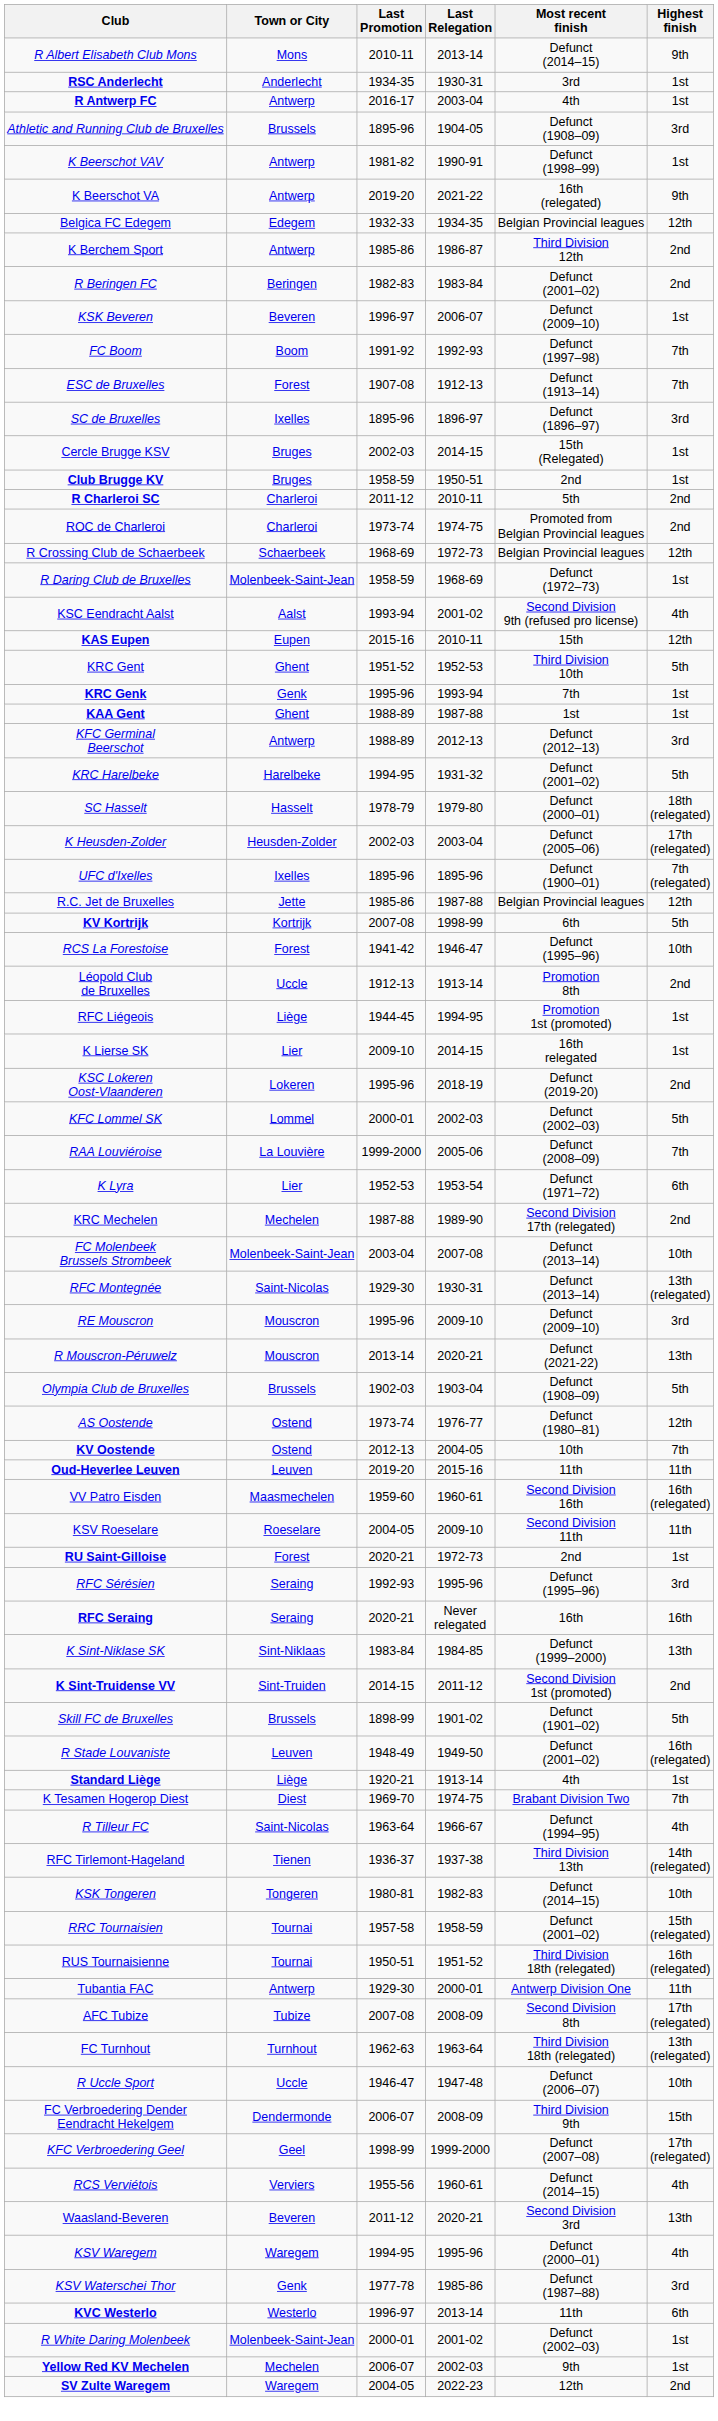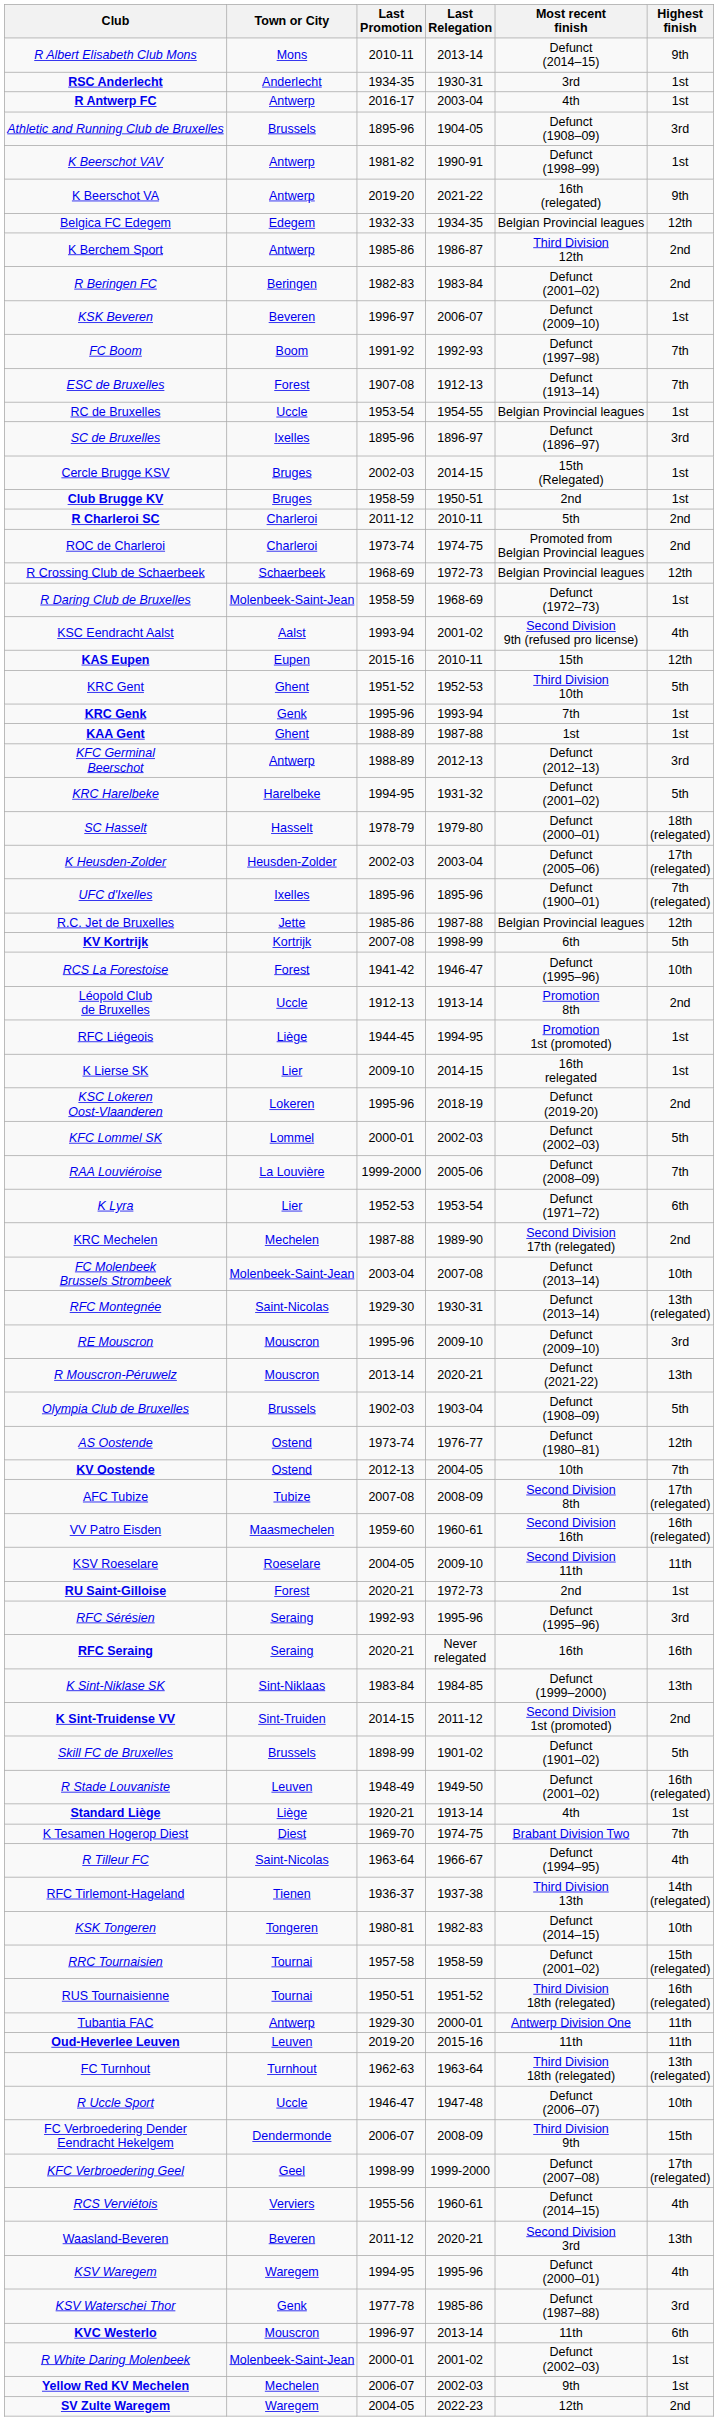 <table class="wikitable sortable" style="text-align:center">
 <tr>
 <th>Club</th>
 <th>Town or City</th>
 <th>Last<br>Promotion</th>
 <th>Last<br>Relegation</th>
 <th>Most recent<br>finish</th>
 <th>Highest<br>finish</th>
 </tr>
 <tr>
 <td><em><a href='#'>R Albert Elisabeth Club Mons</a></em></td>
 <td><a href='#'>Mons</a></td>
 <td>2010-11</td>
 <td>2013-14</td>
 <td>Defunct <br> (2014–15)</td>
 <td>9th</td>
 </tr>
 <tr>
 <td><strong><a href='#'>RSC Anderlecht</a></strong></td>
 <td><a href='#'>Anderlecht</a></td>
 <td>1934-35</td>
 <td>1930-31</td>
 <td>3rd</td>
 <td>1st</td>
 </tr>
 <tr>
 <td><strong><a href='#'>R Antwerp FC</a></strong></td>
 <td><a href='#'>Antwerp</a></td>
 <td>2016-17</td>
 <td>2003-04</td>
 <td>4th</td>
 <td>1st</td>
 </tr>
 <tr>
 <td><em><a href='#'>Athletic and Running Club de Bruxelles</a></em></td>
 <td><a href='#'>Brussels</a></td>
 <td>1895-96</td>
 <td>1904-05</td>
 <td>Defunct <br> (1908–09)</td>
 <td>3rd</td>
 </tr>
 <tr>
 <td><em><a href='#'>K Beerschot VAV</a></em></td>
 <td><a href='#'>Antwerp</a></td>
 <td>1981-82</td>
 <td>1990-91</td>
 <td>Defunct <br> (1998–99)</td>
 <td>1st</td>
 </tr>
 <tr>
 <td><a href='#'>K Beerschot VA</a></td>
 <td><a href='#'>Antwerp</a></td>
 <td>2019-20</td>
 <td>2021-22</td>
 <td>16th <br> (relegated)</td>
 <td>9th</td>
 </tr>
 <tr>
 <td><a href='#'>Belgica FC Edegem</a></td>
 <td><a href='#'>Edegem</a></td>
 <td>1932-33</td>
 <td>1934-35</td>
 <td>Belgian Provincial leagues</td>
 <td>12th</td>
 </tr>
 <tr>
 <td><a href='#'>K Berchem Sport</a></td>
 <td><a href='#'>Antwerp</a></td>
 <td>1985-86</td>
 <td>1986-87</td>
 <td><a href='#'>Third Division</a> <br> 12th</td>
 <td>2nd</td>
 </tr>
 <tr>
 <td><em><a href='#'>R Beringen FC</a></em></td>
 <td><a href='#'>Beringen</a></td>
 <td>1982-83</td>
 <td>1983-84</td>
 <td>Defunct <br> (2001–02)</td>
 <td>2nd</td>
 </tr>
 <tr>
 <td><em><a href='#'>KSK Beveren</a></em></td>
 <td><a href='#'>Beveren</a></td>
 <td>1996-97</td>
 <td>2006-07</td>
 <td>Defunct <br> (2009–10)</td>
 <td>1st</td>
 </tr>
 <tr>
 <td><em><a href='#'>FC Boom</a></em></td>
 <td><a href='#'>Boom</a></td>
 <td>1991-92</td>
 <td>1992-93</td>
 <td>Defunct <br> (1997–98)</td>
 <td>7th</td>
 </tr>
 <tr>
 <td><em><a href='#'>ESC de Bruxelles</a></em></td>
 <td><a href='#'>Forest</a></td>
 <td>1907-08</td>
 <td>1912-13</td>
 <td>Defunct <br> (1913–14)</td>
 <td>7th</td>
+</tr>
+<tr>
+<td><a href='#'>RC de Bruxelles</a></td>
+<td><a href='#'>Uccle</a></td>
+<td>1953-54</td>
+<td>1954-55</td>
+<td>Belgian Provincial leagues</td>
+<td>1st</td>
 </tr>
 <tr>
 <td><em><a href='#'>SC de Bruxelles</a></em></td>
 <td><a href='#'>Ixelles</a></td>
 <td>1895-96</td>
 <td>1896-97</td>
 <td>Defunct <br> (1896–97)</td>
 <td>3rd</td>
 </tr>
 <tr>
 <td><a href='#'>Cercle Brugge KSV</a></td>
 <td><a href='#'>Bruges</a></td>
 <td>2002-03</td>
 <td>2014-15</td>
 <td>15th <br> (Relegated)</td>
 <td>1st</td>
 </tr>
 <tr>
 <td><strong><a href='#'>Club Brugge KV</a></strong></td>
 <td><a href='#'>Bruges</a></td>
 <td>1958-59</td>
 <td>1950-51</td>
 <td>2nd</td>
 <td>1st</td>
 </tr>
 <tr>
 <td><strong><a href='#'>R Charleroi SC</a></strong></td>
 <td><a href='#'>Charleroi</a></td>
 <td>2011-12</td>
 <td>2010-11</td>
 <td>5th</td>
 <td>2nd</td>
 </tr>
 <tr>
 <td><a href='#'>ROC de Charleroi</a></td>
 <td><a href='#'>Charleroi</a></td>
 <td>1973-74</td>
 <td>1974-75</td>
 <td>Promoted from <br> Belgian Provincial leagues</td>
 <td>2nd</td>
 </tr>
 <tr>
 <td><a href='#'>R Crossing Club de Schaerbeek</a></td>
 <td><a href='#'>Schaerbeek</a></td>
 <td>1968-69</td>
 <td>1972-73</td>
 <td>Belgian Provincial leagues</td>
 <td>12th</td>
 </tr>
 <tr>
 <td><em><a href='#'>R Daring Club de Bruxelles</a></em></td>
 <td><a href='#'>Molenbeek-Saint-Jean</a></td>
 <td>1958-59</td>
 <td>1968-69</td>
 <td>Defunct <br> (1972–73)</td>
 <td>1st</td>
 </tr>
 <tr>
 <td><a href='#'>KSC Eendracht Aalst</a></td>
 <td><a href='#'>Aalst</a></td>
 <td>1993-94</td>
 <td>2001-02</td>
 <td><a href='#'>Second Division</a> <br> 9th (refused pro license)</td>
 <td>4th</td>
 </tr>
 <tr>
 <td><strong><a href='#'>KAS Eupen</a></strong></td>
 <td><a href='#'>Eupen</a></td>
 <td>2015-16</td>
 <td>2010-11</td>
 <td>15th</td>
 <td>12th</td>
 </tr>
 <tr>
 <td><a href='#'>KRC Gent</a></td>
 <td><a href='#'>Ghent</a></td>
 <td>1951-52</td>
 <td>1952-53</td>
 <td><a href='#'>Third Division</a> <br> 10th</td>
 <td>5th</td>
 </tr>
 <tr>
 <td><strong><a href='#'>KRC Genk</a></strong></td>
 <td><a href='#'>Genk</a></td>
 <td>1995-96</td>
 <td>1993-94</td>
 <td>7th</td>
 <td>1st</td>
 </tr>
 <tr>
 <td><strong><a href='#'>KAA Gent</a></strong></td>
 <td><a href='#'>Ghent</a></td>
 <td>1988-89</td>
 <td>1987-88</td>
 <td>1st</td>
 <td>1st</td>
 </tr>
 <tr>
 <td><em><a href='#'>KFC Germinal <br> Beerschot</a></em></td>
 <td><a href='#'>Antwerp</a></td>
 <td>1988-89</td>
 <td>2012-13</td>
 <td>Defunct <br> (2012–13)</td>
 <td>3rd</td>
 </tr>
 <tr>
 <td><em><a href='#'>KRC Harelbeke</a></em></td>
 <td><a href='#'>Harelbeke</a></td>
 <td>1994-95</td>
 <td>1931-32</td>
 <td>Defunct <br> (2001–02)</td>
 <td>5th</td>
 </tr>
 <tr>
 <td><em><a href='#'>SC Hasselt</a></em></td>
 <td><a href='#'>Hasselt</a></td>
 <td>1978-79</td>
 <td>1979-80</td>
 <td>Defunct <br> (2000–01)</td>
 <td>18th <br> (relegated)</td>
 </tr>
 <tr>
 <td><em><a href='#'>K Heusden-Zolder</a></em></td>
 <td><a href='#'>Heusden-Zolder</a></td>
 <td>2002-03</td>
 <td>2003-04</td>
 <td>Defunct <br> (2005–06)</td>
 <td>17th <br> (relegated)</td>
 </tr>
 <tr>
 <td><em><a href='#'>UFC d'Ixelles</a></em></td>
 <td><a href='#'>Ixelles</a></td>
 <td>1895-96</td>
 <td>1895-96</td>
 <td>Defunct <br> (1900–01)</td>
 <td>7th <br> (relegated)</td>
 </tr>
 <tr>
 <td><a href='#'>R.C. Jet de Bruxelles</a></td>
 <td><a href='#'>Jette</a></td>
 <td>1985-86</td>
 <td>1987-88</td>
 <td>Belgian Provincial leagues</td>
 <td>12th</td>
 </tr>
 <tr>
 <td><strong><a href='#'>KV Kortrijk</a></strong></td>
 <td><a href='#'>Kortrijk</a></td>
 <td>2007-08</td>
 <td>1998-99</td>
 <td>6th</td>
 <td>5th</td>
 </tr>
 <tr>
 <td><em><a href='#'>RCS La Forestoise</a></em></td>
 <td><a href='#'>Forest</a></td>
 <td>1941-42</td>
 <td>1946-47</td>
 <td>Defunct <br> (1995–96)</td>
 <td>10th</td>
 </tr>
 <tr>
 <td><a href='#'>Léopold Club <br> de Bruxelles</a></td>
 <td><a href='#'>Uccle</a></td>
 <td>1912-13</td>
 <td>1913-14</td>
 <td><a href='#'>Promotion</a> <br> 8th</td>
 <td>2nd</td>
 </tr>
 <tr>
 <td><a href='#'>RFC Liégeois</a></td>
 <td><a href='#'>Liège</a></td>
 <td>1944-45</td>
 <td>1994-95</td>
 <td><a href='#'>Promotion</a> <br> 1st (promoted)</td>
 <td>1st</td>
 </tr>
 <tr>
 <td><a href='#'>K Lierse SK</a></td>
 <td><a href='#'>Lier</a></td>
 <td>2009-10</td>
 <td>2014-15</td>
 <td>16th <br> relegated</td>
 <td>1st</td>
 </tr>
 <tr>
 <td><em><a href='#'>KSC Lokeren <br> Oost-Vlaanderen</a></em></td>
 <td><a href='#'>Lokeren</a></td>
 <td>1995-96</td>
 <td>2018-19</td>
 <td>Defunct <br> (2019-20)</td>
 <td>2nd</td>
 </tr>
 <tr>
 <td><em><a href='#'>KFC Lommel SK</a></em></td>
 <td><a href='#'>Lommel</a></td>
 <td>2000-01</td>
 <td>2002-03</td>
 <td>Defunct <br> (2002–03)</td>
 <td>5th</td>
 </tr>
 <tr>
 <td><em><a href='#'>RAA Louviéroise</a></em></td>
 <td><a href='#'>La Louvière</a></td>
 <td>1999-2000</td>
 <td>2005-06</td>
 <td>Defunct <br> (2008–09)</td>
 <td>7th</td>
 </tr>
 <tr>
 <td><em><a href='#'>K Lyra</a></em></td>
 <td><a href='#'>Lier</a></td>
 <td>1952-53</td>
 <td>1953-54</td>
 <td>Defunct <br> (1971–72)</td>
 <td>6th</td>
 </tr>
 <tr>
 <td><a href='#'>KRC Mechelen</a></td>
 <td><a href='#'>Mechelen</a></td>
 <td>1987-88</td>
 <td>1989-90</td>
 <td><a href='#'>Second Division</a> <br> 17th (relegated)</td>
 <td>2nd</td>
 </tr>
 <tr>
 <td><em><a href='#'>FC Molenbeek <br> Brussels Strombeek</a></em></td>
 <td><a href='#'>Molenbeek-Saint-Jean</a></td>
 <td>2003-04</td>
 <td>2007-08</td>
 <td>Defunct <br> (2013–14)</td>
 <td>10th</td>
 </tr>
 <tr>
 <td><em><a href='#'>RFC Montegnée</a></em></td>
 <td><a href='#'>Saint-Nicolas</a></td>
 <td>1929-30</td>
 <td>1930-31</td>
 <td>Defunct <br> (2013–14)</td>
 <td>13th <br> (relegated)</td>
 </tr>
 <tr>
 <td><em><a href='#'>RE Mouscron</a></em></td>
 <td><a href='#'>Mouscron</a></td>
 <td>1995-96</td>
 <td>2009-10</td>
 <td>Defunct <br> (2009–10)</td>
 <td>3rd</td>
 </tr>
 <tr>
 <td><em><a href='#'>R Mouscron-Péruwelz</a></em></td>
 <td><a href='#'>Mouscron</a></td>
 <td>2013-14</td>
 <td>2020-21</td>
 <td>Defunct <br> (2021-22)</td>
 <td>13th</td>
 </tr>
 <tr>
 <td><em><a href='#'>Olympia Club de Bruxelles</a></em></td>
 <td><a href='#'>Brussels</a></td>
 <td>1902-03</td>
 <td>1903-04</td>
 <td>Defunct <br> (1908–09)</td>
 <td>5th</td>
 </tr>
 <tr>
 <td><em><a href='#'>AS Oostende</a></em></td>
 <td><a href='#'>Ostend</a></td>
 <td>1973-74</td>
 <td>1976-77</td>
 <td>Defunct <br> (1980–81)</td>
 <td>12th</td>
 </tr>
 <tr>
 <td><strong><a href='#'>KV Oostende</a></strong></td>
 <td><a href='#'>Ostend</a></td>
 <td>2012-13</td>
 <td>2004-05</td>
 <td>10th</td>
 <td>7th</td>
 </tr>
 <tr>
-<td><strong><a href='#'>Oud-Heverlee Leuven</a></strong></td>
-<td><a href='#'>Leuven</a></td>
-<td>2019-20</td>
-<td>2015-16</td>
-<td>11th</td>
-<td>11th</td>
+<td><a href='#'>AFC Tubize</a></td>
+<td><a href='#'>Tubize</a></td>
+<td>2007-08</td>
+<td>2008-09</td>
+<td><a href='#'>Second Division</a> <br> 8th</td>
+<td>17th <br> (relegated)</td>
 </tr>
 <tr>
 <td><a href='#'>VV Patro Eisden</a></td>
 <td><a href='#'>Maasmechelen</a></td>
 <td>1959-60</td>
 <td>1960-61</td>
 <td><a href='#'>Second Division</a> <br> 16th</td>
 <td>16th <br> (relegated)</td>
 </tr>
 <tr>
 <td><a href='#'>KSV Roeselare</a></td>
 <td><a href='#'>Roeselare</a></td>
 <td>2004-05</td>
 <td>2009-10</td>
 <td><a href='#'>Second Division</a> <br> 11th</td>
 <td>11th</td>
 </tr>
 <tr>
 <td><strong><a href='#'>RU Saint-Gilloise</a></strong></td>
 <td><a href='#'>Forest</a></td>
 <td>2020-21</td>
 <td>1972-73</td>
 <td>2nd</td>
 <td>1st</td>
 </tr>
 <tr>
 <td><em><a href='#'>RFC Sérésien</a></em></td>
 <td><a href='#'>Seraing</a></td>
 <td>1992-93</td>
 <td>1995-96</td>
 <td>Defunct <br> (1995–96)</td>
 <td>3rd</td>
 </tr>
 <tr>
 <td><strong><a href='#'>RFC Seraing</a></strong></td>
 <td><a href='#'>Seraing</a></td>
 <td>2020-21</td>
 <td>Never <br> relegated</td>
 <td>16th</td>
 <td>16th</td>
 </tr>
 <tr>
 <td><em><a href='#'>K Sint-Niklase SK</a></em></td>
 <td><a href='#'>Sint-Niklaas</a></td>
 <td>1983-84</td>
 <td>1984-85</td>
 <td>Defunct <br> (1999–2000)</td>
 <td>13th</td>
 </tr>
 <tr>
 <td><strong><a href='#'>K Sint-Truidense VV</a></strong></td>
 <td><a href='#'>Sint-Truiden</a></td>
 <td>2014-15</td>
 <td>2011-12</td>
 <td><a href='#'>Second Division</a> <br> 1st (promoted)</td>
 <td>2nd</td>
 </tr>
 <tr>
 <td><em><a href='#'>Skill FC de Bruxelles</a></em></td>
 <td><a href='#'>Brussels</a></td>
 <td>1898-99</td>
 <td>1901-02</td>
 <td>Defunct <br> (1901–02)</td>
 <td>5th</td>
 </tr>
 <tr>
 <td><em><a href='#'>R Stade Louvaniste</a></em></td>
 <td><a href='#'>Leuven</a></td>
 <td>1948-49</td>
 <td>1949-50</td>
 <td>Defunct <br> (2001–02)</td>
 <td>16th <br> (relegated)</td>
 </tr>
 <tr>
 <td><strong><a href='#'>Standard Liège</a></strong></td>
 <td><a href='#'>Liège</a></td>
 <td>1920-21</td>
 <td>1913-14</td>
 <td>4th</td>
 <td>1st</td>
 </tr>
 <tr>
 <td><a href='#'>K Tesamen Hogerop Diest</a></td>
 <td><a href='#'>Diest</a></td>
 <td>1969-70</td>
 <td>1974-75</td>
 <td><a href='#'>Brabant Division Two</a></td>
 <td>7th</td>
 </tr>
 <tr>
 <td><em><a href='#'>R Tilleur FC</a></em></td>
 <td><a href='#'>Saint-Nicolas</a></td>
 <td>1963-64</td>
 <td>1966-67</td>
 <td>Defunct <br> (1994–95)</td>
 <td>4th</td>
 </tr>
 <tr>
 <td><a href='#'>RFC Tirlemont-Hageland</a></td>
 <td><a href='#'>Tienen</a></td>
 <td>1936-37</td>
 <td>1937-38</td>
 <td><a href='#'>Third Division</a> <br> 13th</td>
 <td>14th <br> (relegated)</td>
 </tr>
 <tr>
 <td><em><a href='#'>KSK Tongeren</a></em></td>
 <td><a href='#'>Tongeren</a></td>
 <td>1980-81</td>
 <td>1982-83</td>
 <td>Defunct <br> (2014–15)</td>
 <td>10th</td>
 </tr>
 <tr>
 <td><em><a href='#'>RRC Tournaisien</a></em></td>
 <td><a href='#'>Tournai</a></td>
 <td>1957-58</td>
 <td>1958-59</td>
 <td>Defunct <br> (2001–02)</td>
 <td>15th <br> (relegated)</td>
 </tr>
 <tr>
 <td><a href='#'>RUS Tournaisienne</a></td>
 <td><a href='#'>Tournai</a></td>
 <td>1950-51</td>
 <td>1951-52</td>
 <td><a href='#'>Third Division</a> <br> 18th (relegated)</td>
 <td>16th <br> (relegated)</td>
 </tr>
 <tr>
 <td><a href='#'>Tubantia FAC</a></td>
 <td><a href='#'>Antwerp</a></td>
 <td>1929-30</td>
 <td>2000-01</td>
 <td><a href='#'>Antwerp Division One</a></td>
 <td>11th</td>
 </tr>
 <tr>
-<td><a href='#'>AFC Tubize</a></td>
-<td><a href='#'>Tubize</a></td>
-<td>2007-08</td>
-<td>2008-09</td>
-<td><a href='#'>Second Division</a> <br> 8th</td>
-<td>17th <br> (relegated)</td>
+<td><strong><a href='#'>Oud-Heverlee Leuven</a></strong></td>
+<td><a href='#'>Leuven</a></td>
+<td>2019-20</td>
+<td>2015-16</td>
+<td>11th</td>
+<td>11th</td>
 </tr>
 <tr>
 <td><a href='#'>FC Turnhout</a></td>
 <td><a href='#'>Turnhout</a></td>
 <td>1962-63</td>
 <td>1963-64</td>
 <td><a href='#'>Third Division</a> <br> 18th (relegated)</td>
 <td>13th <br> (relegated)</td>
 </tr>
 <tr>
 <td><em><a href='#'>R Uccle Sport</a></em></td>
 <td><a href='#'>Uccle</a></td>
 <td>1946-47</td>
 <td>1947-48</td>
 <td>Defunct <br> (2006–07)</td>
 <td>10th</td>
 </tr>
 <tr>
 <td><a href='#'>FC Verbroedering Dender <br> Eendracht Hekelgem</a></td>
 <td><a href='#'>Dendermonde</a></td>
 <td>2006-07</td>
 <td>2008-09</td>
 <td><a href='#'>Third Division</a> <br> 9th</td>
 <td>15th</td>
 </tr>
 <tr>
 <td><em><a href='#'>KFC Verbroedering Geel</a></em></td>
 <td><a href='#'>Geel</a></td>
 <td>1998-99</td>
 <td>1999-2000</td>
 <td>Defunct <br> (2007–08)</td>
 <td>17th <br> (relegated)</td>
 </tr>
 <tr>
 <td><em><a href='#'>RCS Verviétois</a></em></td>
 <td><a href='#'>Verviers</a></td>
 <td>1955-56</td>
 <td>1960-61</td>
 <td>Defunct <br> (2014–15)</td>
 <td>4th</td>
 </tr>
 <tr>
 <td><a href='#'>Waasland-Beveren</a></td>
 <td><a href='#'>Beveren</a></td>
 <td>2011-12</td>
 <td>2020-21</td>
 <td><a href='#'>Second Division</a> <br> 3rd</td>
 <td>13th</td>
 </tr>
 <tr>
 <td><em><a href='#'>KSV Waregem</a></em></td>
 <td><a href='#'>Waregem</a></td>
 <td>1994-95</td>
 <td>1995-96</td>
 <td>Defunct <br> (2000–01)</td>
 <td>4th</td>
 </tr>
 <tr>
 <td><em><a href='#'>KSV Waterschei Thor</a></em></td>
 <td><a href='#'>Genk</a></td>
 <td>1977-78</td>
 <td>1985-86</td>
 <td>Defunct <br> (1987–88)</td>
 <td>3rd</td>
 </tr>
 <tr>
 <td><strong><a href='#'>KVC Westerlo</a></strong></td>
-<td><a href='#'>Westerlo</a></td>
+<td><a href='#'>Mouscron</a></td>
 <td>1996-97</td>
 <td>2013-14</td>
 <td>11th</td>
 <td>6th</td>
 </tr>
 <tr>
 <td><em><a href='#'>R White Daring Molenbeek</a></em></td>
 <td><a href='#'>Molenbeek-Saint-Jean</a></td>
 <td>2000-01</td>
 <td>2001-02</td>
 <td>Defunct <br> (2002–03)</td>
 <td>1st</td>
 </tr>
 <tr>
 <td><strong><a href='#'>Yellow Red KV Mechelen</a></strong></td>
 <td><a href='#'>Mechelen</a></td>
 <td>2006-07</td>
 <td>2002-03</td>
 <td>9th</td>
 <td>1st</td>
 </tr>
 <tr>
 <td><strong><a href='#'>SV Zulte Waregem</a></strong></td>
 <td><a href='#'>Waregem</a></td>
 <td>2004-05</td>
 <td>2022-23</td>
 <td>12th</td>
 <td>2nd</td>
 </tr>
 </table>
